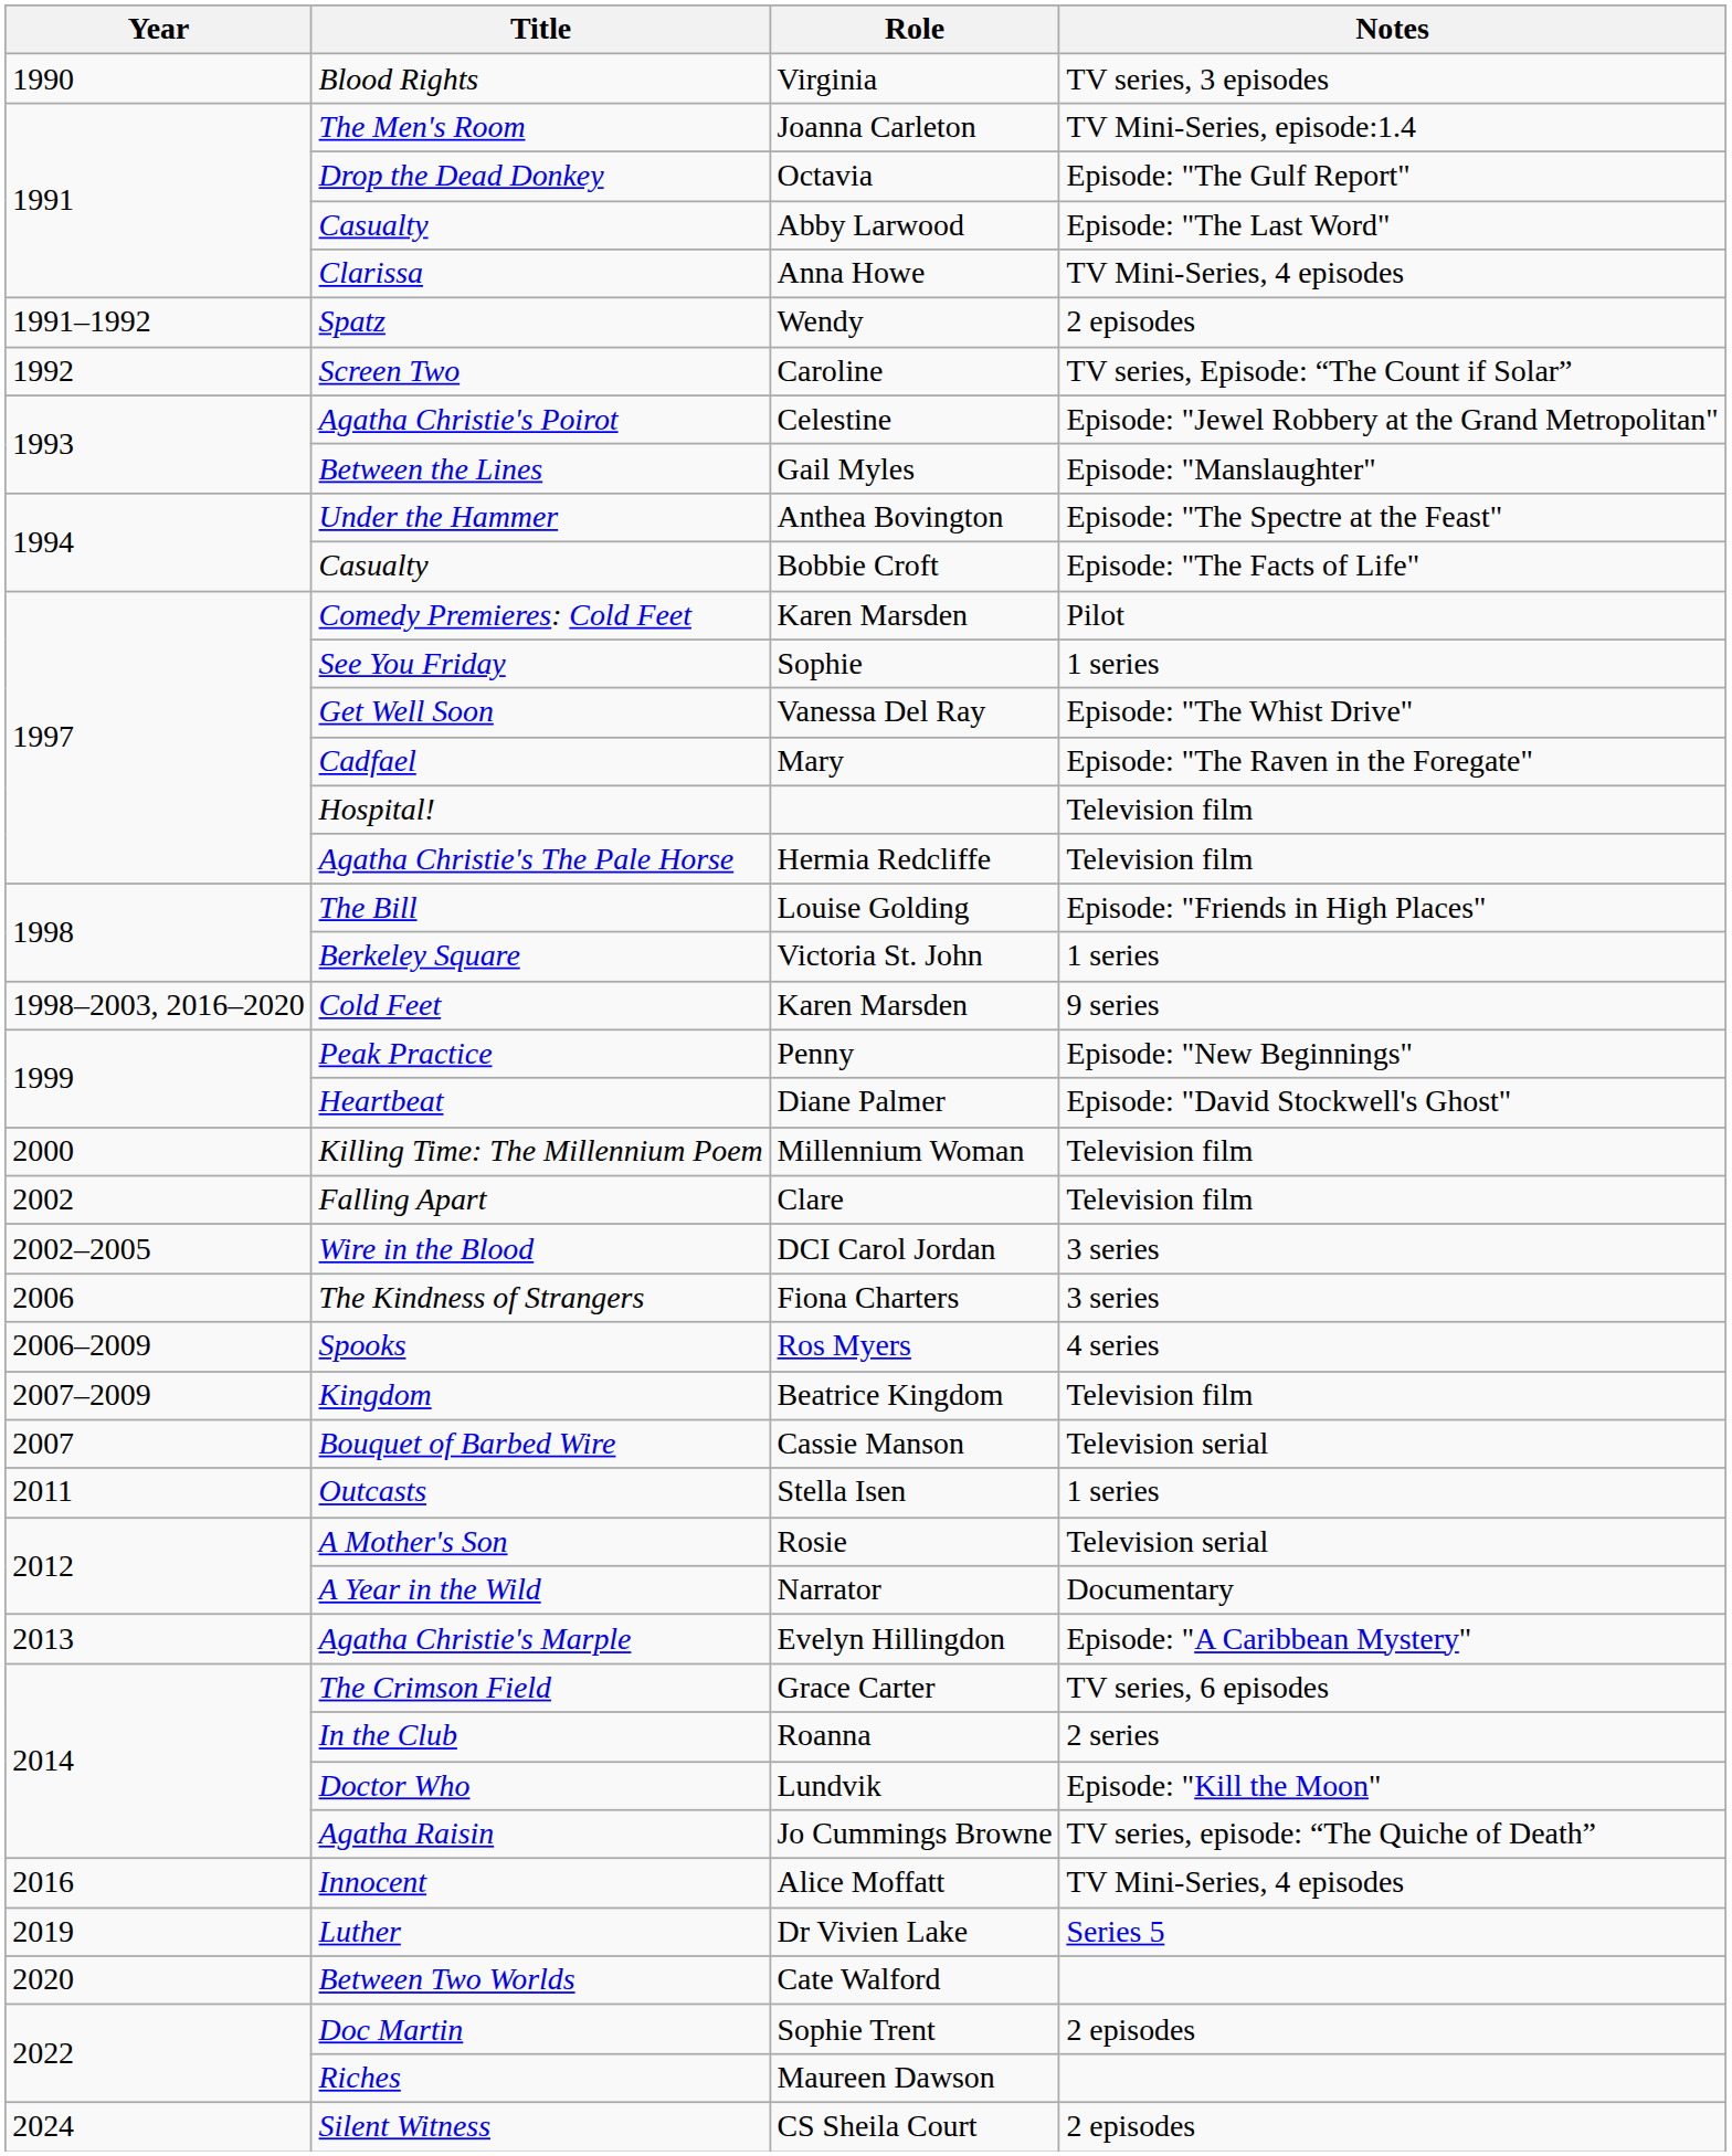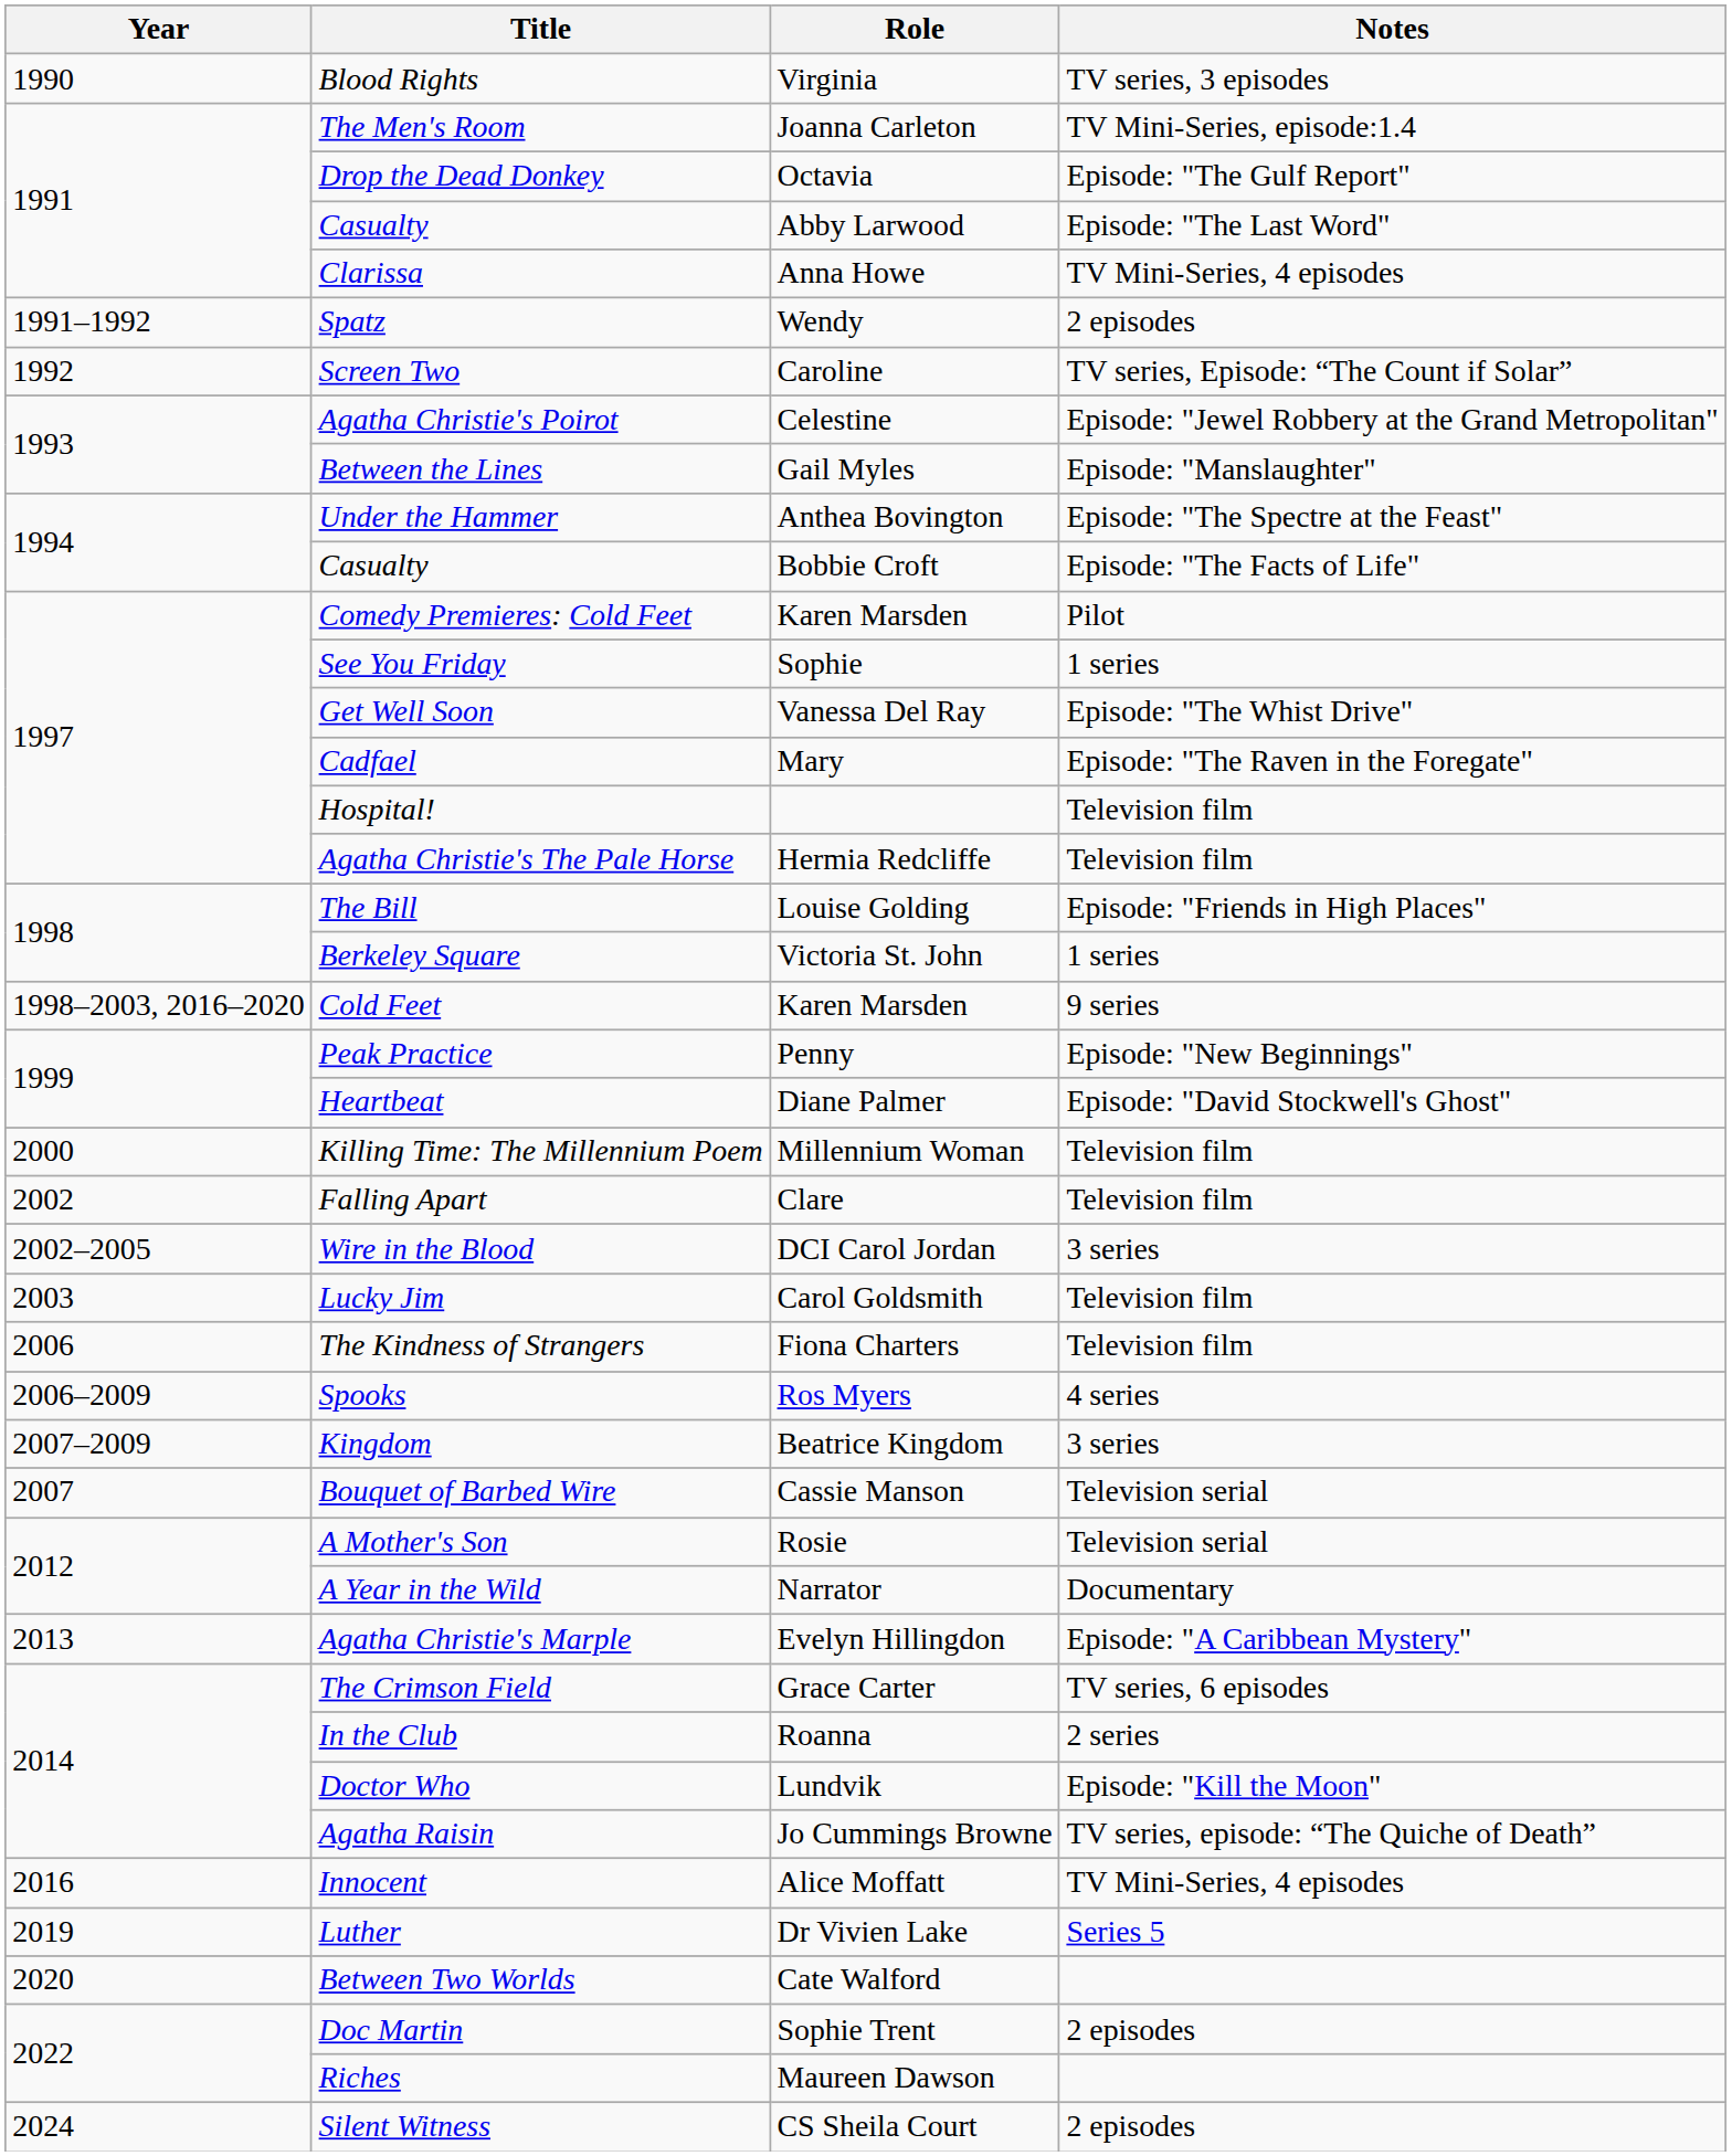 <table class="wikitable sortable">
 <tr>
 <th>Year</th>
 <th>Title</th>
 <th>Role</th>
 <th>Notes</th>
 </tr>
 <tr>
 <td>1990</td>
 <td><em>Blood Rights</em></td>
 <td>Virginia</td>
 <td>TV series, 3 episodes</td>
 </tr>
 <tr>
 <td rowspan="4">1991</td>
 <td><em><a href='#'>The Men's Room</a></em></td>
 <td>Joanna Carleton</td>
 <td>TV Mini-Series, episode:1.4</td>
 </tr>
 <tr>
 <td><em><a href='#'>Drop the Dead Donkey</a></em></td>
 <td>Octavia</td>
 <td>Episode: "The Gulf Report"</td>
 </tr>
 <tr>
 <td><em><a href='#'>Casualty</a></em></td>
 <td>Abby Larwood</td>
 <td>Episode: "The Last Word"</td>
 </tr>
 <tr>
 <td><em><a href='#'>Clarissa</a></em></td>
 <td>Anna Howe</td>
 <td>TV Mini-Series, 4 episodes</td>
 </tr>
 <tr>
 <td>1991–1992</td>
 <td><em><a href='#'>Spatz</a></em></td>
 <td>Wendy</td>
 <td>2 episodes</td>
 </tr>
 <tr>
 <td>1992</td>
 <td><em><a href='#'>Screen Two</a></em></td>
 <td>Caroline</td>
 <td>TV series, Episode: “The Count if Solar”</td>
 </tr>
 <tr>
 <td rowspan="2">1993</td>
 <td><em><a href='#'>Agatha Christie's Poirot</a></em></td>
 <td>Celestine</td>
 <td>Episode: "Jewel Robbery at the Grand Metropolitan"</td>
 </tr>
 <tr>
 <td><em><a href='#'>Between the Lines</a></em></td>
 <td>Gail Myles</td>
 <td>Episode: "Manslaughter"</td>
 </tr>
 <tr>
 <td rowspan="2">1994</td>
 <td><em><a href='#'>Under the Hammer</a></em></td>
 <td>Anthea Bovington</td>
 <td>Episode: "The Spectre at the Feast"</td>
 </tr>
 <tr>
 <td><em>Casualty</em></td>
 <td>Bobbie Croft</td>
 <td>Episode: "The Facts of Life"</td>
 </tr>
 <tr>
 <td rowspan="6">1997</td>
 <td><em><a href='#'>Comedy Premieres</a>: <a href='#'>Cold Feet</a></em></td>
 <td>Karen Marsden</td>
 <td>Pilot</td>
 </tr>
 <tr>
 <td><em><a href='#'>See You Friday</a></em></td>
 <td>Sophie</td>
 <td>1 series</td>
 </tr>
 <tr>
 <td><em><a href='#'>Get Well Soon</a></em></td>
 <td>Vanessa Del Ray</td>
 <td>Episode: "The Whist Drive"</td>
 </tr>
 <tr>
 <td><em><a href='#'>Cadfael</a></em></td>
 <td>Mary</td>
 <td>Episode: "The Raven in the Foregate"</td>
 </tr>
 <tr>
 <td><em>Hospital!</em></td>
 <td></td>
 <td>Television film</td>
 </tr>
 <tr>
 <td><em><a href='#'>Agatha Christie's The Pale Horse</a></em></td>
 <td>Hermia Redcliffe</td>
 <td>Television film</td>
 </tr>
 <tr>
 <td rowspan="2">1998</td>
 <td><em><a href='#'>The Bill</a></em></td>
 <td>Louise Golding</td>
 <td>Episode: "Friends in High Places"</td>
 </tr>
 <tr>
 <td><em><a href='#'>Berkeley Square</a></em></td>
 <td>Victoria St. John</td>
 <td>1 series</td>
 </tr>
 <tr>
 <td>1998–2003, 2016–2020</td>
 <td><em><a href='#'>Cold Feet</a></em></td>
 <td>Karen Marsden</td>
 <td>9 series</td>
 </tr>
 <tr>
 <td rowspan="2">1999</td>
 <td><em><a href='#'>Peak Practice</a></em></td>
 <td>Penny</td>
 <td>Episode: "New Beginnings"</td>
 </tr>
 <tr>
 <td><em><a href='#'>Heartbeat</a></em></td>
 <td>Diane Palmer</td>
 <td>Episode: "David Stockwell's Ghost"</td>
 </tr>
 <tr>
 <td>2000</td>
 <td><em>Killing Time: The Millennium Poem</em></td>
 <td>Millennium Woman</td>
 <td>Television film</td>
 </tr>
 <tr>
 <td>2002</td>
 <td><em>Falling Apart</em></td>
 <td>Clare</td>
 <td>Television film</td>
 </tr>
 <tr>
 <td>2002–2005</td>
 <td><em><a href='#'>Wire in the Blood</a></em></td>
 <td>DCI Carol Jordan</td>
 <td>3 series</td>
 </tr>
 <tr>
+<td>2003</td>
+<td><em><a href='#'>Lucky Jim</a></em></td>
+<td>Carol Goldsmith</td>
+<td>Television film</td>
+</tr>
+<tr>
 <td>2006</td>
 <td><em>The Kindness of Strangers</em></td>
 <td>Fiona Charters</td>
-<td>3 series</td>
+<td>Television film</td>
 </tr>
 <tr>
 <td>2006–2009</td>
 <td><em><a href='#'>Spooks</a></em></td>
 <td><a href='#'>Ros Myers</a></td>
 <td>4 series</td>
 </tr>
 <tr>
 <td>2007–2009</td>
 <td><em><a href='#'>Kingdom</a></em></td>
 <td>Beatrice Kingdom</td>
-<td>Television film</td>
+<td>3 series</td>
 </tr>
 <tr>
 <td>2007</td>
 <td><em><a href='#'>Bouquet of Barbed Wire</a></em></td>
 <td>Cassie Manson</td>
 <td>Television serial</td>
-</tr>
-<tr>
-<td>2011</td>
-<td><em><a href='#'>Outcasts</a></em></td>
-<td>Stella Isen</td>
-<td>1 series</td>
 </tr>
 <tr>
 <td rowspan="2">2012</td>
 <td><em><a href='#'>A Mother's Son</a></em></td>
 <td>Rosie</td>
 <td>Television serial</td>
 </tr>
 <tr>
 <td><em><a href='#'>A Year in the Wild</a></em></td>
 <td>Narrator</td>
 <td>Documentary</td>
 </tr>
 <tr>
 <td>2013</td>
 <td><em><a href='#'>Agatha Christie's Marple</a></em></td>
 <td>Evelyn Hillingdon</td>
 <td>Episode: "<a href='#'>A Caribbean Mystery</a>"</td>
 </tr>
 <tr>
 <td rowspan="4">2014</td>
 <td><em><a href='#'>The Crimson Field</a></em></td>
 <td>Grace Carter</td>
 <td>TV series, 6 episodes</td>
 </tr>
 <tr>
 <td><em><a href='#'>In the Club</a></em></td>
 <td>Roanna</td>
 <td>2 series</td>
 </tr>
 <tr>
 <td><em><a href='#'>Doctor Who</a></em></td>
 <td>Lundvik</td>
 <td>Episode: "<a href='#'>Kill the Moon</a>"</td>
 </tr>
 <tr>
 <td><em><a href='#'>Agatha Raisin</a></em></td>
 <td>Jo Cummings Browne</td>
 <td>TV series, episode: “The Quiche of Death”</td>
 </tr>
 <tr>
 <td>2016</td>
 <td><em><a href='#'>Innocent</a></em></td>
 <td>Alice Moffatt</td>
 <td>TV Mini-Series, 4 episodes</td>
 </tr>
 <tr>
 <td rowspan="1">2019</td>
 <td><em><a href='#'>Luther</a></em></td>
 <td>Dr Vivien Lake</td>
 <td><a href='#'>Series 5</a></td>
 </tr>
 <tr>
 <td>2020</td>
 <td><em><a href='#'>Between Two Worlds</a></em></td>
 <td>Cate Walford</td>
 <td></td>
 </tr>
 <tr>
 <td rowspan="2">2022</td>
 <td><em><a href='#'>Doc Martin</a></em></td>
 <td>Sophie Trent</td>
 <td>2 episodes</td>
 </tr>
 <tr>
 <td><em><a href='#'>Riches</a></em></td>
 <td>Maureen Dawson</td>
 <td></td>
 </tr>
 <tr>
 <td>2024</td>
 <td><em><a href='#'>Silent Witness</a></em></td>
 <td>CS Sheila Court</td>
 <td>2 episodes</td>
 </tr>
 </table>
